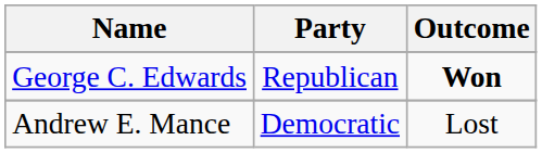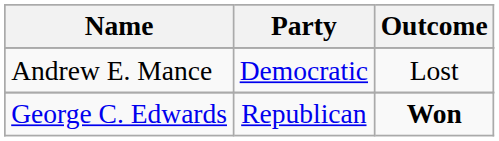 <table class=wikitable style="text-align:center">
 <tr>
 <th>Name</th>
 <th>Party</th>
 <th>Outcome</th>
 </tr>
 <tr>
 </tr>
 <tr>
+<td align=left>Andrew E. Mance</td>
+<td><a href='#'>Democratic</a></td>
+<td>Lost</td>
+</tr>
+<tr>
+</tr>
+<tr>
 <td align=left><a href='#'>George C. Edwards</a></td>
 <td><a href='#'>Republican</a></td>
 <td><strong>Won</strong></td>
 </tr>
-<tr>
-</tr>
-<tr>
-<td align=left>Andrew E. Mance</td>
-<td><a href='#'>Democratic</a></td>
-<td>Lost</td>
-</tr>
 </table>
